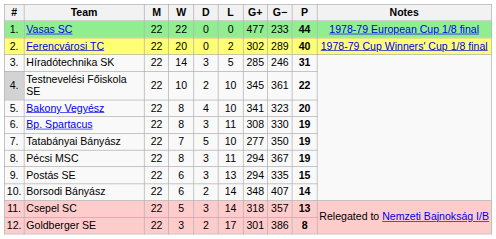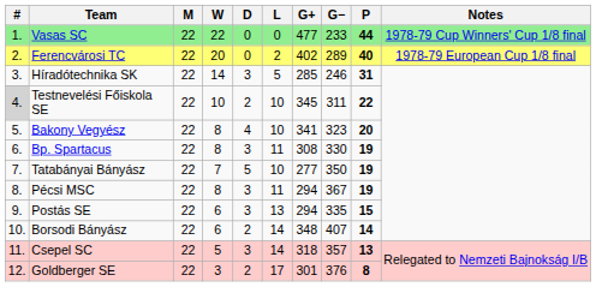 <table class="wikitable" style="text-align: center;">
 <tr>
 <th width="15">#</th>
 <th width="175">Team</th>
 <th width="30">M</th>
 <th width="30">W</th>
 <th width="30">D</th>
 <th width="30">L</th>
 <th width="30">G+</th>
 <th width="30">G−</th>
 <th width="30">P</th>
 <th>Notes</th>
 </tr>
 <tr style="background: #90EE90;">
 <td>1.</td>
 <td align="left"><a href='#'>Vasas SC</a></td>
 <td>22</td>
 <td>22</td>
 <td>0</td>
 <td>0</td>
 <td>477</td>
 <td>233</td>
 <td><strong>44</strong></td>
-<td><a href='#'>1978-79 European Cup 1/8 final</a></td>
+<td><a href='#'>1978-79 Cup Winners' Cup 1/8 final</a></td>
 </tr>
 <tr style="background: #FFFF75;">
 <td>2.</td>
 <td align="left"><a href='#'>Ferencvárosi TC</a></td>
 <td>22</td>
 <td>20</td>
 <td>0</td>
 <td>2</td>
-<td>302</td>
+<td>402</td>
 <td>289</td>
 <td><strong>40</strong></td>
-<td><a href='#'>1978-79 Cup Winners' Cup 1/8 final</a></td>
+<td><a href='#'>1978-79 European Cup 1/8 final</a></td>
 </tr>
 <tr>
 <td>3.</td>
 <td align="left">Híradótechnika SK</td>
 <td>22</td>
 <td>14</td>
 <td>3</td>
 <td>5</td>
 <td>285</td>
 <td>246</td>
 <td><strong>31</strong></td>
 </tr>
 <tr>
 <td style="background: lightgrey;">4.</td>
 <td align="left">Testnevelési Főiskola SE</td>
 <td>22</td>
 <td>10</td>
 <td>2</td>
 <td>10</td>
 <td>345</td>
-<td>361</td>
+<td>311</td>
 <td><strong>22</strong></td>
 </tr>
 <tr>
 <td>5.</td>
 <td align="left"><a href='#'>Bakony Vegyész</a></td>
 <td>22</td>
 <td>8</td>
 <td>4</td>
 <td>10</td>
 <td>341</td>
 <td>323</td>
 <td><strong>20</strong></td>
 </tr>
 <tr>
 <td>6.</td>
 <td align="left"><a href='#'>Bp. Spartacus</a></td>
 <td>22</td>
 <td>8</td>
 <td>3</td>
 <td>11</td>
 <td>308</td>
 <td>330</td>
 <td><strong>19</strong></td>
 </tr>
 <tr>
 <td>7.</td>
 <td align="left">Tatabányai Bányász</td>
 <td>22</td>
 <td>7</td>
 <td>5</td>
 <td>10</td>
 <td>277</td>
 <td>350</td>
 <td><strong>19</strong></td>
 </tr>
 <tr>
 <td>8.</td>
 <td align="left">Pécsi MSC</td>
 <td>22</td>
 <td>8</td>
 <td>3</td>
 <td>11</td>
 <td>294</td>
 <td>367</td>
 <td><strong>19</strong></td>
 </tr>
 <tr>
 <td>9.</td>
 <td align="left">Postás SE</td>
 <td>22</td>
 <td>6</td>
 <td>3</td>
 <td>13</td>
 <td>294</td>
 <td>335</td>
 <td><strong>15</strong></td>
 </tr>
 <tr>
 <td>10.</td>
 <td align="left">Borsodi Bányász</td>
 <td>22</td>
 <td>6</td>
 <td>2</td>
 <td>14</td>
 <td>348</td>
 <td>407</td>
 <td><strong>14</strong></td>
 </tr>
 <tr style="background: #FFCCCC;">
 <td>11.</td>
 <td align="left">Csepel SC</td>
 <td>22</td>
 <td>5</td>
 <td>3</td>
 <td>14</td>
 <td>318</td>
 <td>357</td>
 <td><strong>13</strong></td>
 <td rowspan="2">Relegated to <a href='#'>Nemzeti Bajnokság I/B</a></td>
 </tr>
 <tr style="background: #FFCCCC;">
 <td>12.</td>
 <td align="left">Goldberger SE</td>
 <td>22</td>
 <td>3</td>
 <td>2</td>
 <td>17</td>
 <td>301</td>
-<td>386</td>
+<td>376</td>
 <td><strong>8</strong></td>
 </tr>
 </table>
